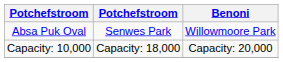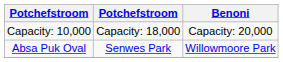 <table class="wikitable" style="text-align:center">
 <tr>
 <th><a href='#'>Potchefstroom</a></th>
 <th><a href='#'>Potchefstroom</a></th>
 <th><a href='#'>Benoni</a></th>
 </tr>
 <tr>
+<td>Capacity: 10,000</td>
+<td>Capacity: 18,000</td>
+<td>Capacity: 20,000</td>
+</tr>
+<tr>
 <td><a href='#'>Absa Puk Oval</a></td>
 <td><a href='#'>Senwes Park</a></td>
 <td><a href='#'>Willowmoore Park</a></td>
 </tr>
 <tr>
-<td>Capacity: 10,000</td>
-<td>Capacity: 18,000</td>
-<td>Capacity: 20,000</td>
-</tr>
-<tr>
 </tr>
 </table>
